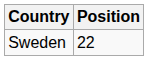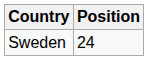 <table class="wikitable">
 <tr>
 <th>Country</th>
 <th>Position</th>
 </tr>
 <tr>
 <td>Sweden</td>
-<td>22</td>
+<td>24</td>
 </tr>
 </table>
